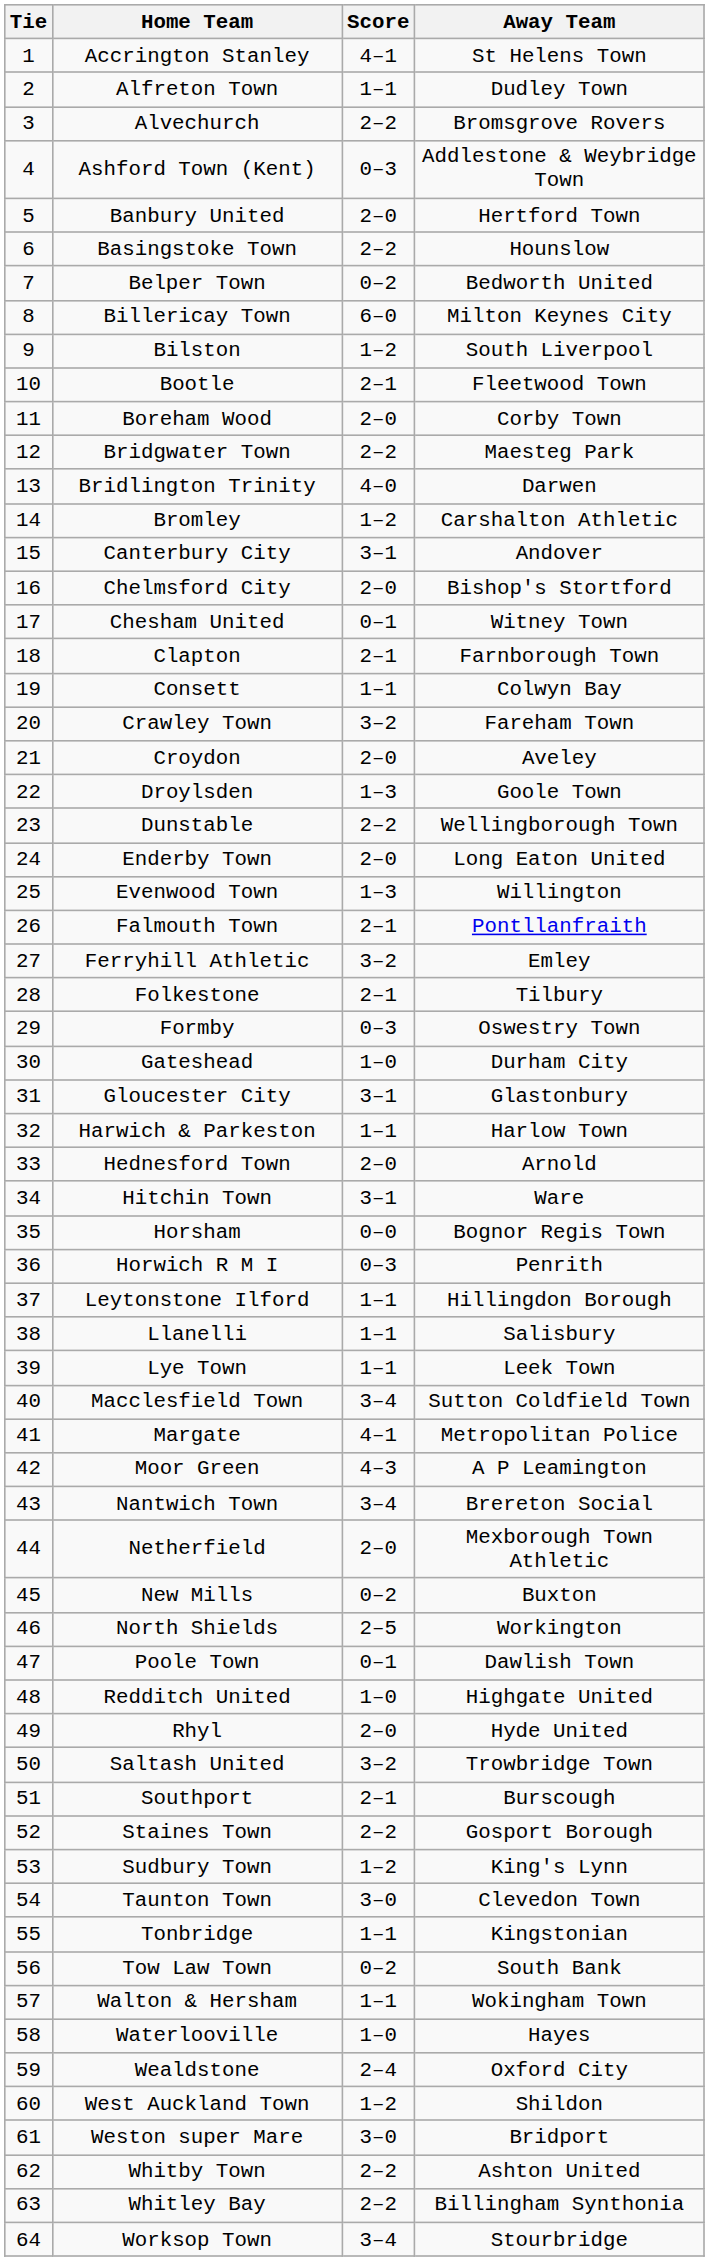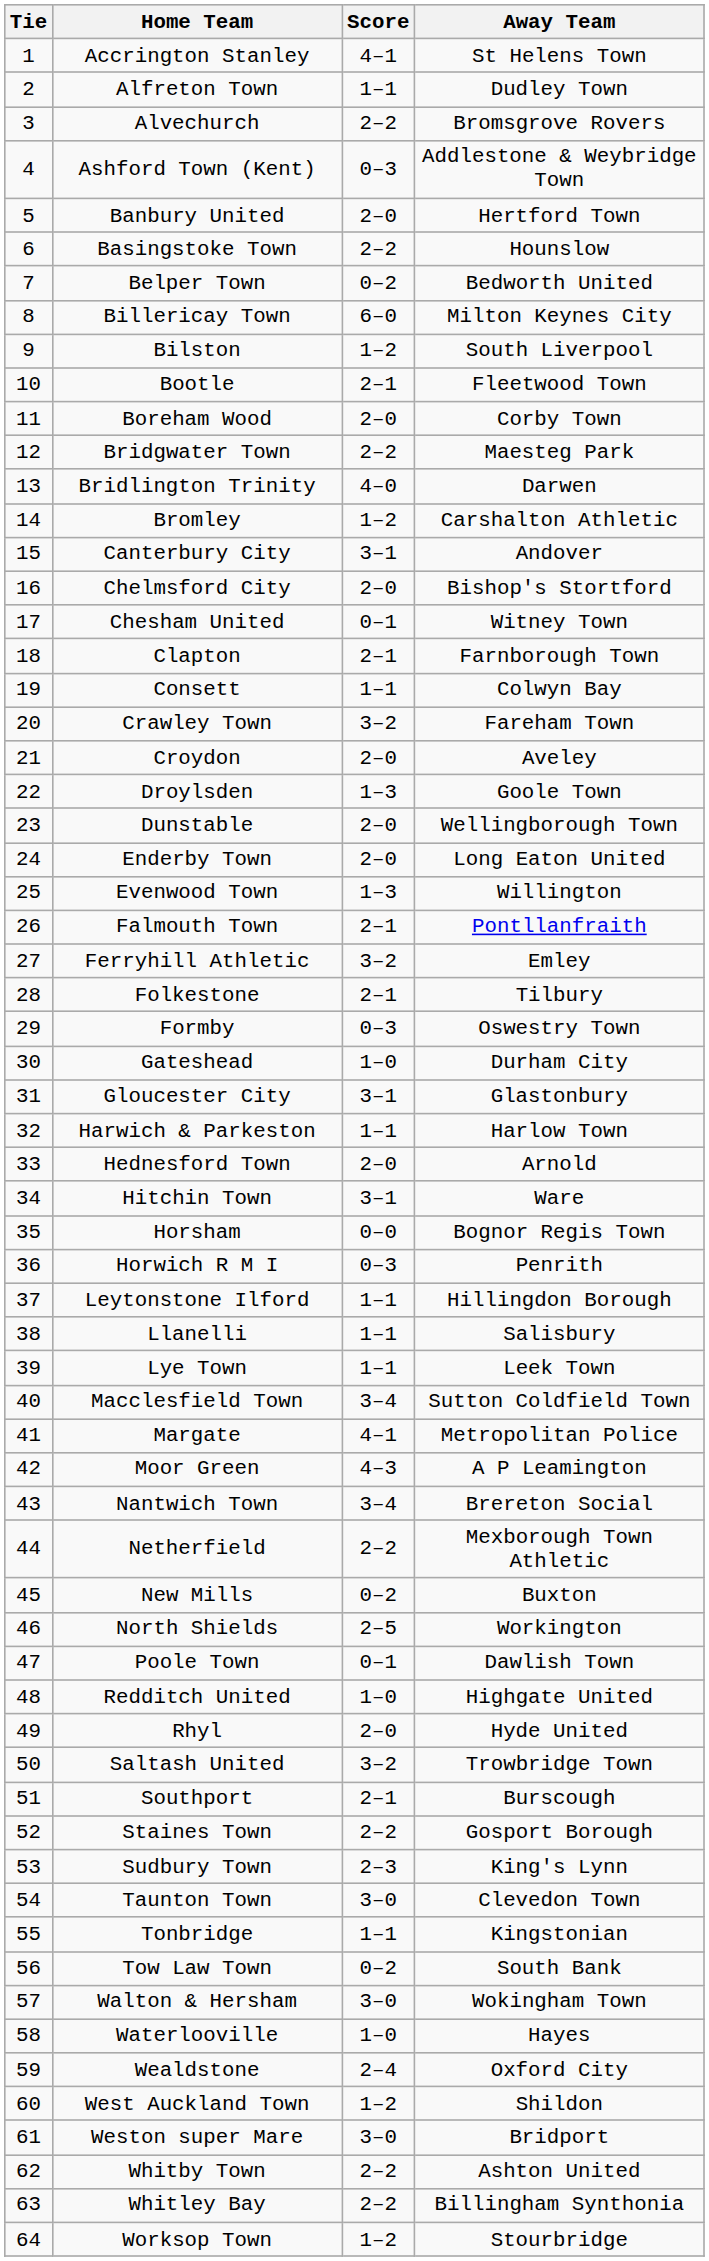 <table class="wikitable" style="text-align:center;">
 <tr>
 <th width=20>Tie</th>
 <th width=175>Home Team</th>
 <th width=20>Score</th>
 <th width=175>Away Team</th>
 </tr>
 <tr>
 <td>1</td>
 <td>Accrington Stanley</td>
 <td>4–1</td>
 <td>St Helens Town</td>
 </tr>
 <tr>
 <td>2</td>
 <td>Alfreton Town</td>
 <td>1–1</td>
 <td>Dudley Town</td>
 </tr>
 <tr>
 <td>3</td>
 <td>Alvechurch</td>
 <td>2–2</td>
 <td>Bromsgrove Rovers</td>
 </tr>
 <tr>
 <td>4</td>
 <td>Ashford Town (Kent)</td>
 <td>0–3</td>
 <td>Addlestone & Weybridge Town</td>
 </tr>
 <tr>
 <td>5</td>
 <td>Banbury United</td>
 <td>2–0</td>
 <td>Hertford Town</td>
 </tr>
 <tr>
 <td>6</td>
 <td>Basingstoke Town</td>
 <td>2–2</td>
 <td>Hounslow</td>
 </tr>
 <tr>
 <td>7</td>
 <td>Belper Town</td>
 <td>0–2</td>
 <td>Bedworth United</td>
 </tr>
 <tr>
 <td>8</td>
 <td>Billericay Town</td>
 <td>6–0</td>
 <td>Milton Keynes City</td>
 </tr>
 <tr>
 <td>9</td>
 <td>Bilston</td>
 <td>1–2</td>
 <td>South Liverpool</td>
 </tr>
 <tr>
 <td>10</td>
 <td>Bootle</td>
 <td>2–1</td>
 <td>Fleetwood Town</td>
 </tr>
 <tr>
 <td>11</td>
 <td>Boreham Wood</td>
 <td>2–0</td>
 <td>Corby Town</td>
 </tr>
 <tr>
 <td>12</td>
 <td>Bridgwater Town</td>
 <td>2–2</td>
 <td>Maesteg Park</td>
 </tr>
 <tr>
 <td>13</td>
 <td>Bridlington Trinity</td>
 <td>4–0</td>
 <td>Darwen</td>
 </tr>
 <tr>
 <td>14</td>
 <td>Bromley</td>
 <td>1–2</td>
 <td>Carshalton Athletic</td>
 </tr>
 <tr>
 <td>15</td>
 <td>Canterbury City</td>
 <td>3–1</td>
 <td>Andover</td>
 </tr>
 <tr>
 <td>16</td>
 <td>Chelmsford City</td>
 <td>2–0</td>
 <td>Bishop's Stortford</td>
 </tr>
 <tr>
 <td>17</td>
 <td>Chesham United</td>
 <td>0–1</td>
 <td>Witney Town</td>
 </tr>
 <tr>
 <td>18</td>
 <td>Clapton</td>
 <td>2–1</td>
 <td>Farnborough Town</td>
 </tr>
 <tr>
 <td>19</td>
 <td>Consett</td>
 <td>1–1</td>
 <td>Colwyn Bay</td>
 </tr>
 <tr>
 <td>20</td>
 <td>Crawley Town</td>
 <td>3–2</td>
 <td>Fareham Town</td>
 </tr>
 <tr>
 <td>21</td>
 <td>Croydon</td>
 <td>2–0</td>
 <td>Aveley</td>
 </tr>
 <tr>
 <td>22</td>
 <td>Droylsden</td>
 <td>1–3</td>
 <td>Goole Town</td>
 </tr>
 <tr>
 <td>23</td>
 <td>Dunstable</td>
-<td>2–2</td>
+<td>2–0</td>
 <td>Wellingborough Town</td>
 </tr>
 <tr>
 <td>24</td>
 <td>Enderby Town</td>
 <td>2–0</td>
 <td>Long Eaton United</td>
 </tr>
 <tr>
 <td>25</td>
 <td>Evenwood Town</td>
 <td>1–3</td>
 <td>Willington</td>
 </tr>
 <tr>
 <td>26</td>
 <td>Falmouth Town</td>
 <td>2–1</td>
 <td><a href='#'>Pontllanfraith</a></td>
 </tr>
 <tr>
 <td>27</td>
 <td>Ferryhill Athletic</td>
 <td>3–2</td>
 <td>Emley</td>
 </tr>
 <tr>
 <td>28</td>
 <td>Folkestone</td>
 <td>2–1</td>
 <td>Tilbury</td>
 </tr>
 <tr>
 <td>29</td>
 <td>Formby</td>
 <td>0–3</td>
 <td>Oswestry Town</td>
 </tr>
 <tr>
 <td>30</td>
 <td>Gateshead</td>
 <td>1–0</td>
 <td>Durham City</td>
 </tr>
 <tr>
 <td>31</td>
 <td>Gloucester City</td>
 <td>3–1</td>
 <td>Glastonbury</td>
 </tr>
 <tr>
 <td>32</td>
 <td>Harwich & Parkeston</td>
 <td>1–1</td>
 <td>Harlow Town</td>
 </tr>
 <tr>
 <td>33</td>
 <td>Hednesford Town</td>
 <td>2–0</td>
 <td>Arnold</td>
 </tr>
 <tr>
 <td>34</td>
 <td>Hitchin Town</td>
 <td>3–1</td>
 <td>Ware</td>
 </tr>
 <tr>
 <td>35</td>
 <td>Horsham</td>
 <td>0–0</td>
 <td>Bognor Regis Town</td>
 </tr>
 <tr>
 <td>36</td>
 <td>Horwich R M I</td>
 <td>0–3</td>
 <td>Penrith</td>
 </tr>
 <tr>
 <td>37</td>
 <td>Leytonstone Ilford</td>
 <td>1–1</td>
 <td>Hillingdon Borough</td>
 </tr>
 <tr>
 <td>38</td>
 <td>Llanelli</td>
 <td>1–1</td>
 <td>Salisbury</td>
 </tr>
 <tr>
 <td>39</td>
 <td>Lye Town</td>
 <td>1–1</td>
 <td>Leek Town</td>
 </tr>
 <tr>
 <td>40</td>
 <td>Macclesfield Town</td>
 <td>3–4</td>
 <td>Sutton Coldfield Town</td>
 </tr>
 <tr>
 <td>41</td>
 <td>Margate</td>
 <td>4–1</td>
 <td>Metropolitan Police</td>
 </tr>
 <tr>
 <td>42</td>
 <td>Moor Green</td>
 <td>4–3</td>
 <td>A P Leamington</td>
 </tr>
 <tr>
 <td>43</td>
 <td>Nantwich Town</td>
 <td>3–4</td>
 <td>Brereton Social</td>
 </tr>
 <tr>
 <td>44</td>
 <td>Netherfield</td>
-<td>2–0</td>
+<td>2–2</td>
 <td>Mexborough Town Athletic</td>
 </tr>
 <tr>
 <td>45</td>
 <td>New Mills</td>
 <td>0–2</td>
 <td>Buxton</td>
 </tr>
 <tr>
 <td>46</td>
 <td>North Shields</td>
 <td>2–5</td>
 <td>Workington</td>
 </tr>
 <tr>
 <td>47</td>
 <td>Poole Town</td>
 <td>0–1</td>
 <td>Dawlish Town</td>
 </tr>
 <tr>
 <td>48</td>
 <td>Redditch United</td>
 <td>1–0</td>
 <td>Highgate United</td>
 </tr>
 <tr>
 <td>49</td>
 <td>Rhyl</td>
 <td>2–0</td>
 <td>Hyde United</td>
 </tr>
 <tr>
 <td>50</td>
 <td>Saltash United</td>
 <td>3–2</td>
 <td>Trowbridge Town</td>
 </tr>
 <tr>
 <td>51</td>
 <td>Southport</td>
 <td>2–1</td>
 <td>Burscough</td>
 </tr>
 <tr>
 <td>52</td>
 <td>Staines Town</td>
 <td>2–2</td>
 <td>Gosport Borough</td>
 </tr>
 <tr>
 <td>53</td>
 <td>Sudbury Town</td>
-<td>1–2</td>
+<td>2–3</td>
 <td>King's Lynn</td>
 </tr>
 <tr>
 <td>54</td>
 <td>Taunton Town</td>
 <td>3–0</td>
 <td>Clevedon Town</td>
 </tr>
 <tr>
 <td>55</td>
 <td>Tonbridge</td>
 <td>1–1</td>
 <td>Kingstonian</td>
 </tr>
 <tr>
 <td>56</td>
 <td>Tow Law Town</td>
 <td>0–2</td>
 <td>South Bank</td>
 </tr>
 <tr>
 <td>57</td>
 <td>Walton & Hersham</td>
-<td>1–1</td>
+<td>3–0</td>
 <td>Wokingham Town</td>
 </tr>
 <tr>
 <td>58</td>
 <td>Waterlooville</td>
 <td>1–0</td>
 <td>Hayes</td>
 </tr>
 <tr>
 <td>59</td>
 <td>Wealdstone</td>
 <td>2–4</td>
 <td>Oxford City</td>
 </tr>
 <tr>
 <td>60</td>
 <td>West Auckland Town</td>
 <td>1–2</td>
 <td>Shildon</td>
 </tr>
 <tr>
 <td>61</td>
 <td>Weston super Mare</td>
 <td>3–0</td>
 <td>Bridport</td>
 </tr>
 <tr>
 <td>62</td>
 <td>Whitby Town</td>
 <td>2–2</td>
 <td>Ashton United</td>
 </tr>
 <tr>
 <td>63</td>
 <td>Whitley Bay</td>
 <td>2–2</td>
 <td>Billingham Synthonia</td>
 </tr>
 <tr>
 <td>64</td>
 <td>Worksop Town</td>
-<td>3–4</td>
+<td>1–2</td>
 <td>Stourbridge</td>
 </tr>
 </table>
